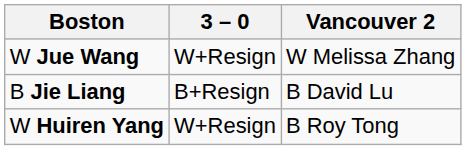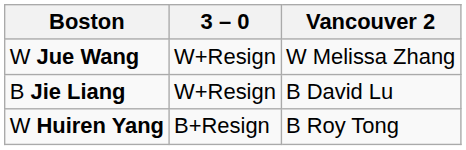 <table class="wikitable">
 <tr>
 <th>Boston</th>
 <th>3 – 0</th>
 <th>Vancouver 2</th>
 </tr>
 <tr>
 <td>W <strong>Jue Wang</strong></td>
 <td>W+Resign</td>
 <td>W Melissa Zhang</td>
 </tr>
 <tr>
 <td>B <strong>Jie Liang</strong></td>
-<td>B+Resign</td>
+<td>W+Resign</td>
 <td>B David Lu</td>
 </tr>
 <tr>
 <td>W <strong>Huiren Yang</strong></td>
-<td>W+Resign</td>
+<td>B+Resign</td>
 <td>B Roy Tong</td>
 </tr>
 </table>
